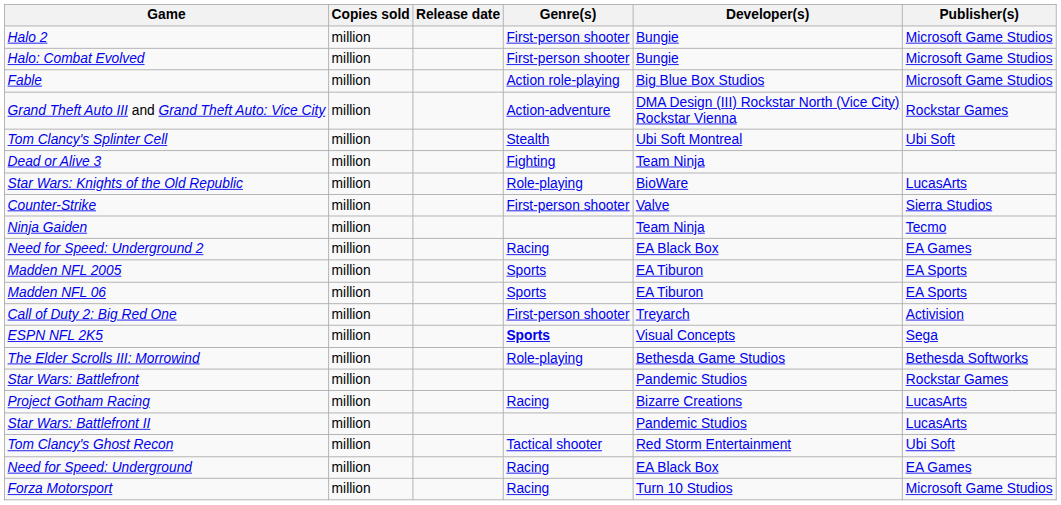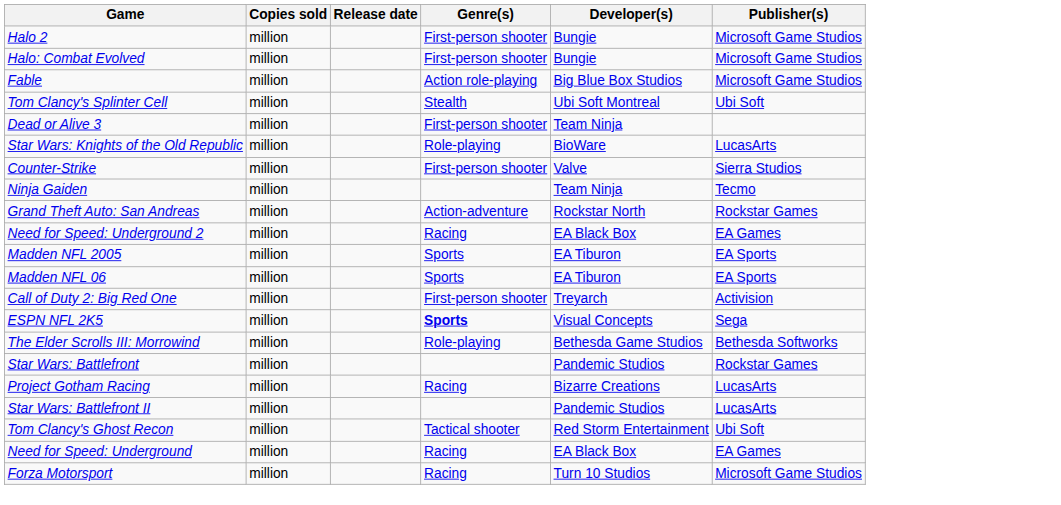 <table class="wikitable plainrowheaders sortable static-row-numbers">
 <tr>
 <th scope="col">Game</th>
 <th scope="col">Copies sold</th>
 <th scope="col">Release date</th>
 <th scope="col">Genre(s)</th>
 <th scope="col">Developer(s)</th>
 <th scope="col">Publisher(s)</th>
 </tr>
 <tr>
 <td><em><a href='#'>Halo 2</a></em></td>
 <td>million</td>
 <td></td>
 <td><a href='#'>First-person shooter</a></td>
 <td><a href='#'>Bungie</a></td>
 <td><a href='#'>Microsoft Game Studios</a></td>
 </tr>
 <tr>
 <td><em><a href='#'>Halo: Combat Evolved</a></em></td>
 <td>million</td>
 <td></td>
 <td><a href='#'>First-person shooter</a></td>
 <td><a href='#'>Bungie</a></td>
 <td><a href='#'>Microsoft Game Studios</a></td>
 </tr>
 <tr>
 <td><em><a href='#'>Fable</a></em></td>
 <td>million</td>
 <td></td>
 <td><a href='#'>Action role-playing</a></td>
 <td><a href='#'>Big Blue Box Studios</a></td>
 <td><a href='#'>Microsoft Game Studios</a></td>
 </tr>
 <tr>
-<td><em><a href='#'>Grand Theft Auto III</a></em> and <em><a href='#'>Grand Theft Auto: Vice City</a></em></td>
-<td>million</td>
-<td></td>
-<td><a href='#'>Action-adventure</a></td>
-<td><a href='#'>DMA Design (III) Rockstar North (Vice City)</a><br><a href='#'>Rockstar Vienna</a></td>
-<td><a href='#'>Rockstar Games</a></td>
-</tr>
-<tr>
 <td><em><a href='#'>Tom Clancy's Splinter Cell</a></em></td>
 <td>million</td>
 <td></td>
 <td><a href='#'>Stealth</a></td>
 <td><a href='#'>Ubi Soft Montreal</a></td>
 <td><a href='#'>Ubi Soft</a></td>
 </tr>
 <tr>
 <td><em><a href='#'>Dead or Alive 3</a></em></td>
 <td>million</td>
 <td></td>
-<td><a href='#'>Fighting</a></td>
+<td><a href='#'>First-person shooter</a></td>
 <td><a href='#'>Team Ninja</a></td>
 <td></td>
 </tr>
 <tr>
 <td><em><a href='#'>Star Wars: Knights of the Old Republic</a></em></td>
 <td>million</td>
 <td></td>
 <td><a href='#'>Role-playing</a></td>
 <td><a href='#'>BioWare</a></td>
 <td><a href='#'>LucasArts</a></td>
 </tr>
 <tr>
 <td><em><a href='#'>Counter-Strike</a></em></td>
 <td>million</td>
 <td></td>
 <td><a href='#'>First-person shooter</a></td>
 <td><a href='#'>Valve</a></td>
 <td><a href='#'>Sierra Studios</a></td>
 </tr>
 <tr>
 <td><em><a href='#'>Ninja Gaiden</a></em></td>
 <td>million</td>
 <td></td>
 <td></td>
 <td><a href='#'>Team Ninja</a></td>
 <td><a href='#'>Tecmo</a></td>
+</tr>
+<tr>
+<td><em><a href='#'>Grand Theft Auto: San Andreas</a></em></td>
+<td>million</td>
+<td></td>
+<td><a href='#'>Action-adventure</a></td>
+<td><a href='#'>Rockstar North</a></td>
+<td><a href='#'>Rockstar Games</a></td>
 </tr>
 <tr>
 <td><em><a href='#'>Need for Speed: Underground 2</a></em></td>
 <td>million</td>
 <td></td>
 <td><a href='#'>Racing</a></td>
 <td><a href='#'>EA Black Box</a></td>
 <td><a href='#'>EA Games</a></td>
 </tr>
 <tr>
 <td><em><a href='#'>Madden NFL 2005</a></em></td>
 <td>million</td>
 <td></td>
 <td><a href='#'>Sports</a></td>
 <td><a href='#'>EA Tiburon</a></td>
 <td><a href='#'>EA Sports</a></td>
 </tr>
 <tr>
 <td><em><a href='#'>Madden NFL 06</a></em></td>
 <td>million</td>
 <td></td>
 <td><a href='#'>Sports</a></td>
 <td><a href='#'>EA Tiburon</a></td>
 <td><a href='#'>EA Sports</a></td>
 </tr>
 <tr>
 <td><em><a href='#'>Call of Duty 2: Big Red One</a></em></td>
 <td>million</td>
 <td></td>
 <td><a href='#'>First-person shooter</a></td>
 <td><a href='#'>Treyarch</a></td>
 <td><a href='#'>Activision</a></td>
 </tr>
 <tr>
 <td><em><a href='#'>ESPN NFL 2K5</a></em></td>
 <td>million</td>
 <td></td>
 <td><strong><a href='#'>Sports</a></strong></td>
 <td><a href='#'>Visual Concepts</a></td>
 <td><a href='#'>Sega</a></td>
 </tr>
 <tr>
 <td><em><a href='#'>The Elder Scrolls III: Morrowind</a></em></td>
 <td>million</td>
 <td></td>
 <td><a href='#'>Role-playing</a></td>
 <td><a href='#'>Bethesda Game Studios</a></td>
 <td><a href='#'>Bethesda Softworks</a></td>
 </tr>
 <tr>
 <td><em><a href='#'>Star Wars: Battlefront</a></em></td>
 <td>million</td>
 <td></td>
 <td></td>
 <td><a href='#'>Pandemic Studios</a></td>
 <td><a href='#'>Rockstar Games</a></td>
 </tr>
 <tr>
 <td><em><a href='#'>Project Gotham Racing</a></em></td>
 <td>million</td>
 <td></td>
 <td><a href='#'>Racing</a></td>
 <td><a href='#'>Bizarre Creations</a></td>
 <td><a href='#'>LucasArts</a></td>
 </tr>
 <tr>
 <td><em><a href='#'>Star Wars: Battlefront II</a></em></td>
 <td>million</td>
 <td></td>
 <td></td>
 <td><a href='#'>Pandemic Studios</a></td>
 <td><a href='#'>LucasArts</a></td>
 </tr>
 <tr>
 <td><em><a href='#'>Tom Clancy's Ghost Recon</a></em></td>
 <td>million</td>
 <td></td>
 <td><a href='#'>Tactical shooter</a></td>
 <td><a href='#'>Red Storm Entertainment</a></td>
 <td><a href='#'>Ubi Soft</a></td>
 </tr>
 <tr>
 <td><em><a href='#'>Need for Speed: Underground</a></em></td>
 <td>million</td>
 <td></td>
 <td><a href='#'>Racing</a></td>
 <td><a href='#'>EA Black Box</a></td>
 <td><a href='#'>EA Games</a></td>
 </tr>
 <tr>
 <td><em><a href='#'>Forza Motorsport</a></em></td>
 <td>million</td>
 <td></td>
 <td><a href='#'>Racing</a></td>
 <td><a href='#'>Turn 10 Studios</a></td>
 <td><a href='#'>Microsoft Game Studios</a></td>
 </tr>
 </table>
